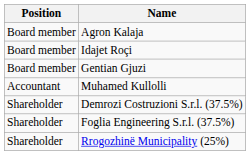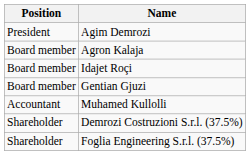 <table class="wikitable">
 <tr>
 <th>Position</th>
 <th>Name</th>
+</tr>
+<tr>
+<td>President</td>
+<td> Agim Demrozi</td>
 </tr>
 <tr>
 <td>Board member</td>
 <td> Agron Kalaja</td>
 </tr>
 <tr>
 <td>Board member</td>
 <td> Idajet Roçi</td>
 </tr>
 <tr>
 <td>Board member</td>
 <td> Gentian Gjuzi</td>
 </tr>
 <tr>
 <td>Accountant</td>
 <td> Muhamed Kullolli</td>
 </tr>
 <tr>
 <td>Shareholder</td>
 <td> Demrozi Costruzioni S.r.l. (37.5%)</td>
 </tr>
 <tr>
 <td>Shareholder</td>
 <td> Foglia Engineering S.r.l. (37.5%)</td>
 </tr>
-<tr>
-<td>Shareholder</td>
-<td> <a href='#'>Rrogozhinë Municipality</a> (25%)</td>
-</tr>
 </table>
